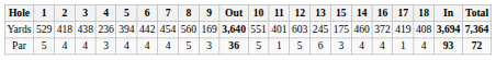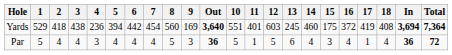 <table class="wikitable" style="text-align:center">
 <tr>
 <th>Hole</th>
 <th>1</th>
 <th>2</th>
 <th>3</th>
 <th>4</th>
 <th>5</th>
 <th>6</th>
 <th>7</th>
 <th>8</th>
 <th>9</th>
 <th>Out</th>
 <th>10</th>
 <th>11</th>
 <th>12</th>
 <th>13</th>
+<th>14</th>
 <th>15</th>
-<th>14</th>
 <th>16</th>
 <th>17</th>
 <th>18</th>
 <th>In</th>
 <th>Total </th>
 </tr>
 <tr>
 <td>Yards</td>
 <td>529</td>
 <td>418</td>
 <td>438</td>
 <td>236</td>
 <td>394</td>
 <td>442</td>
 <td>454</td>
 <td>560</td>
 <td>169</td>
 <td><strong>3,640</strong></td>
 <td>551</td>
 <td>401</td>
 <td>603</td>
 <td>245</td>
+<td>460</td>
 <td>175</td>
-<td>460</td>
 <td>372</td>
 <td>419</td>
 <td>408</td>
 <td><strong>3,694</strong></td>
 <td><strong>7,364</strong></td>
 </tr>
 <tr>
 <td>Par</td>
 <td>5</td>
 <td>4</td>
 <td>4</td>
 <td>3</td>
 <td>4</td>
 <td>4</td>
 <td>4</td>
 <td>5</td>
 <td>3</td>
 <td><strong>36</strong></td>
 <td>5</td>
 <td>1</td>
 <td>5</td>
 <td>6</td>
+<td>4</td>
 <td>3</td>
-<td>4</td>
 <td>4</td>
 <td>1</td>
 <td>4</td>
-<td><strong>93</strong></td>
+<td><strong>36</strong></td>
 <td><strong>72</strong></td>
 </tr>
 </table>
